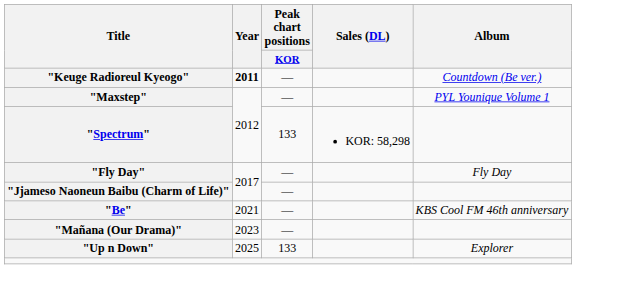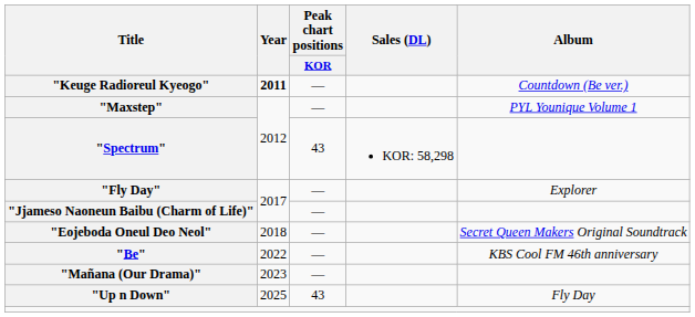 <table class="wikitable plainrowheaders" style="text-align:center";>
 <tr>
 <th scope="col" rowspan="2">Title</th>
 <th scope="col" rowspan="2">Year</th>
 <th scope="col">Peak chart positions</th>
 <th scope="col" rowspan="2">Sales (<a href='#'>DL</a>)</th>
 <th scope="col" rowspan="2">Album</th>
 </tr>
 <tr>
 <th scope="col" style="width:3em;font-size:90%;"><a href='#'>KOR</a><br></th>
 </tr>
 <tr>
 <th scope="row">"Keuge Radioreul Kyeogo" </th>
 <td><strong>2011</strong></td>
 <td>—</td>
 <td></td>
 <td><em><a href='#'>Countdown (Be ver.)</a></em></td>
 </tr>
 <tr>
 <th scope="row">"Maxstep" </th>
 <td rowspan="2">2012</td>
 <td>—</td>
 <td></td>
 <td><em><a href='#'>PYL Younique Volume 1</a></em></td>
 </tr>
 <tr>
 <th scope="row">"<a href='#'>Spectrum</a>" </th>
-<td>133</td>
+<td>43</td>
 <td><br><ul><li>KOR: 58,298</li></ul></td>
 <td></td>
 </tr>
 <tr>
 <th scope="row">"Fly Day" </th>
 <td rowspan="2">2017</td>
 <td>—</td>
 <td></td>
-<td><em>Fly Day</em></td>
+<td><em>Explorer</em></td>
 </tr>
 <tr>
 <th scope="row">"Jjameso Naoneun Baibu (Charm of Life)"</th>
 <td>—</td>
 <td></td>
 <td></td>
 </tr>
 <tr>
+<th scope="row">"Eojeboda Oneul Deo Neol"</th>
+<td>2018</td>
+<td>—</td>
+<td></td>
+<td><em><a href='#'>Secret Queen Makers</a> Original Soundtrack</em></td>
+</tr>
+<tr>
 <th scope="row">"<a href='#'>Be</a>"</th>
-<td>2021</td>
+<td>2022</td>
 <td>—</td>
 <td></td>
 <td><em>KBS Cool FM 46th anniversary</em></td>
 </tr>
 <tr>
 <th scope="row">"Mañana (Our Drama)" </th>
 <td>2023</td>
 <td>—</td>
 <td></td>
 <td></td>
 </tr>
 <tr>
 <th scope="row">"Up n Down"</th>
 <td>2025</td>
-<td>133</td>
+<td>43</td>
 <td></td>
-<td><em>Explorer</em></td>
+<td><em>Fly Day</em></td>
 </tr>
 <tr>
 <td colspan="5"></td>
 </tr>
 </table>
